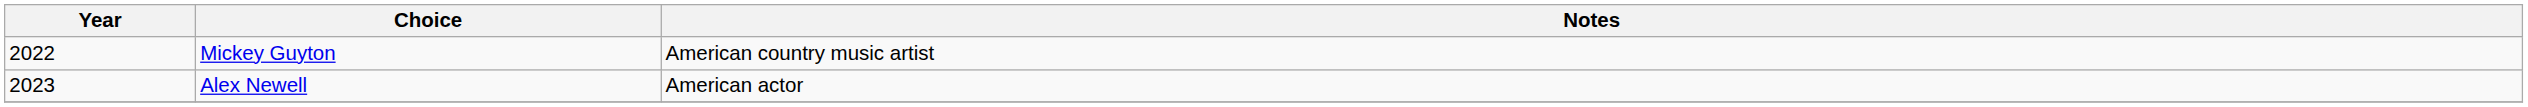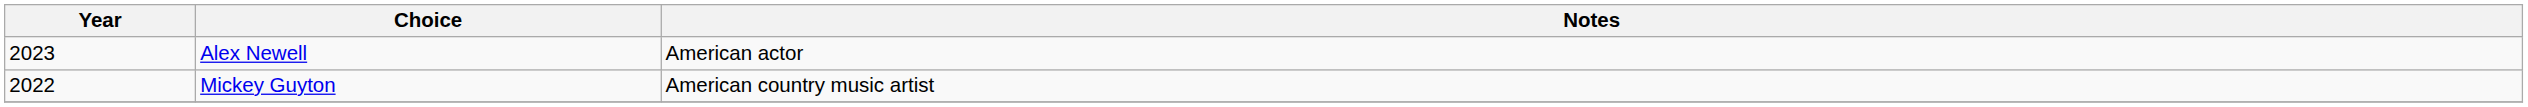 <table class="wikitable unsortable plainrowheaders">
 <tr>
 <th scope="col" width="2%">Year</th>
 <th scope="col" width="5%">Choice</th>
 <th scope="col" width="20%">Notes</th>
 </tr>
 <tr>
+<td>2023</td>
+<td><a href='#'>Alex Newell</a></td>
+<td>American actor</td>
+</tr>
+<tr>
 <td>2022</td>
 <td><a href='#'>Mickey Guyton</a></td>
 <td>American country music artist</td>
 </tr>
 <tr>
-<td>2023</td>
-<td><a href='#'>Alex Newell</a></td>
-<td>American actor</td>
-</tr>
-<tr>
 </tr>
 </table>
